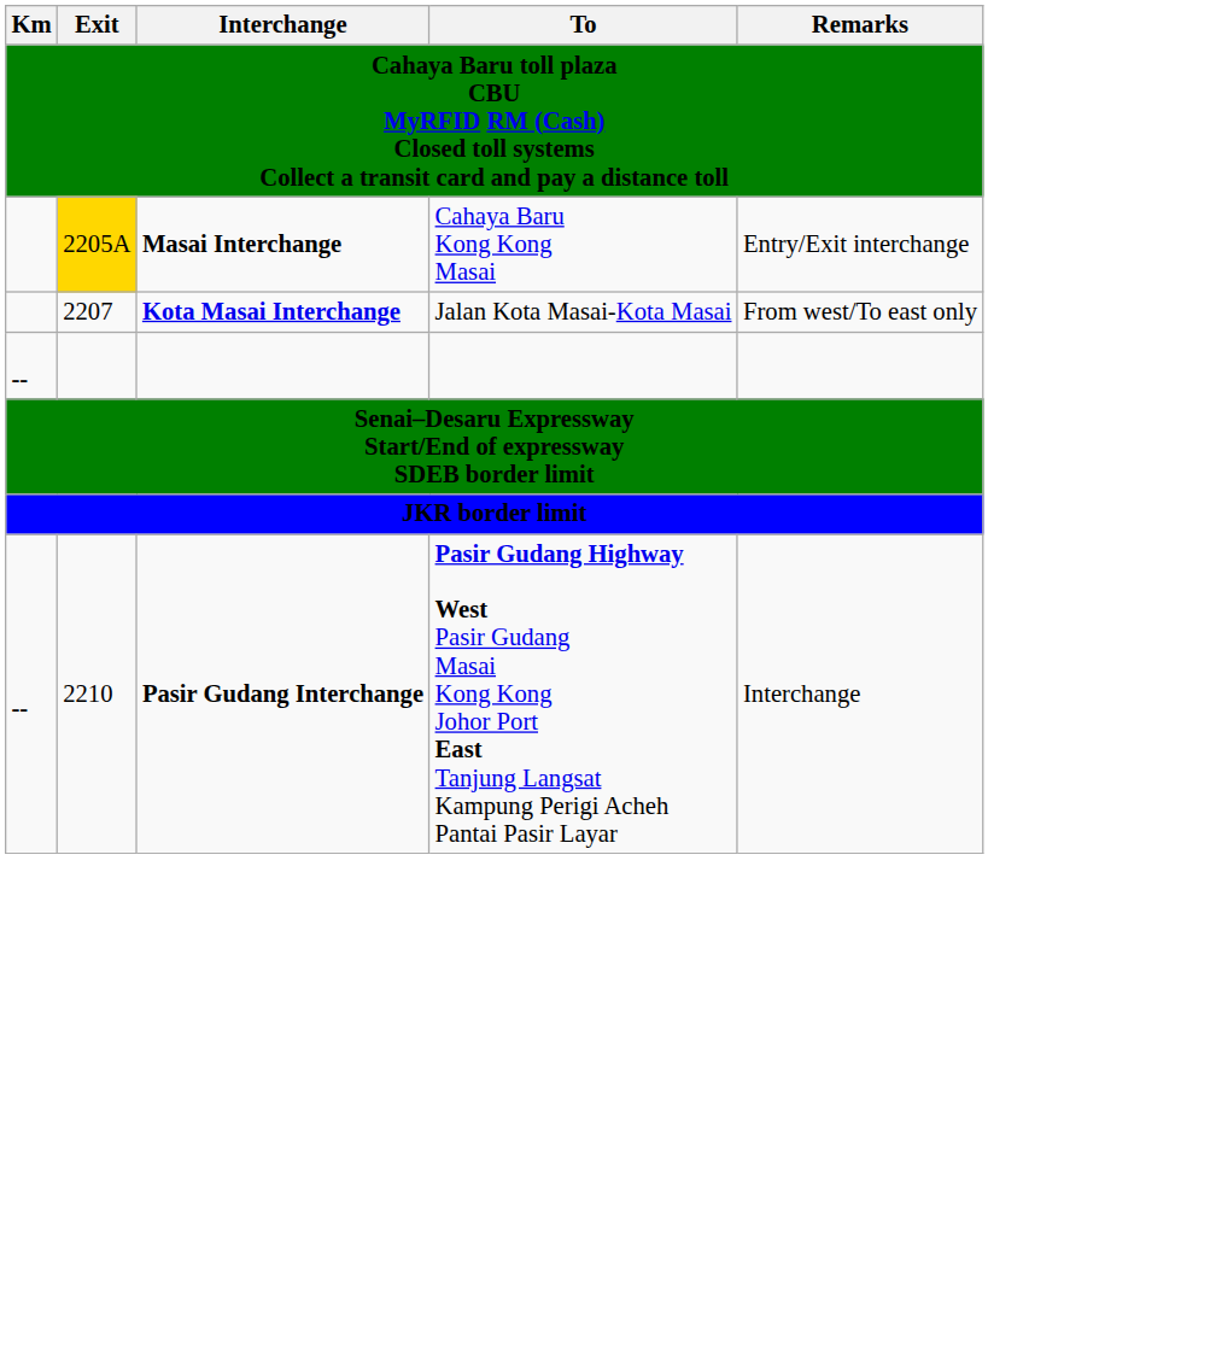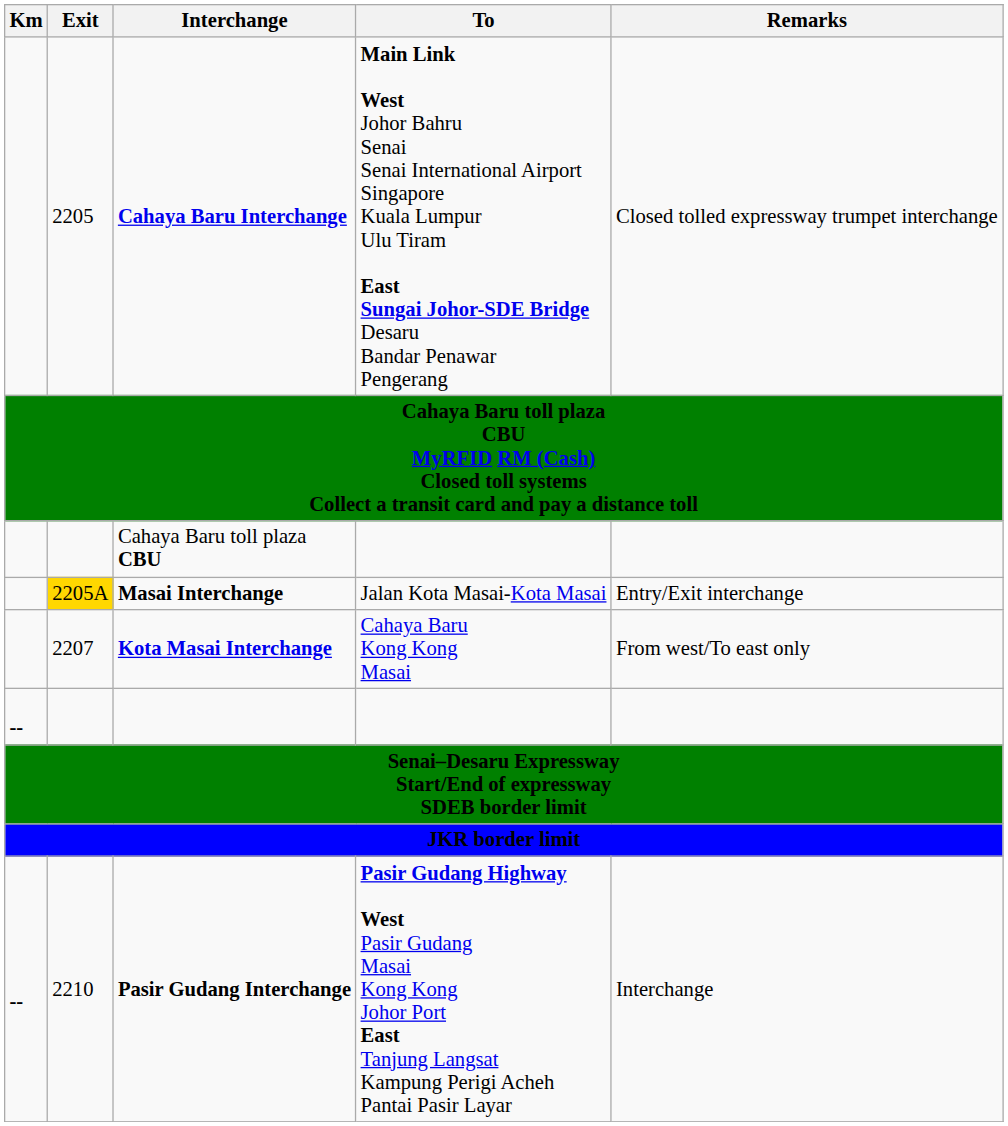 <table class=wikitable>
 <tr>
 <th>Km</th>
 <th>Exit</th>
 <th>Interchange</th>
 <th>To</th>
 <th>Remarks</th>
 </tr>
 <tr>
+<td></td>
+<td>2205</td>
+<td><strong><a href='#'>Cahaya Baru Interchange</a></strong></td>
+<td> <strong>Main Link</strong><br><br><strong>West</strong><br>  Johor Bahru<br> Senai<br> Senai International Airport <br>    Singapore<br>  Kuala Lumpur<br>  Ulu Tiram<br><br><strong>East</strong><br><strong><a href='#'>Sungai Johor-SDE Bridge</a></strong><br> Desaru<br> Bandar Penawar<br> Pengerang</td>
+<td>Closed tolled expressway trumpet interchange</td>
+</tr>
+<tr>
 <td colspan=5 style="width:600px; text-align:center; background:green;"><strong><span>Cahaya Baru toll plaza<br>CBU<br>   <a href='#'><span>My</span><span>RFID</span></a> <a href='#'><span>RM (Cash)</span></a><br>Closed toll systems<br>Collect a transit card and pay a distance toll</span></strong></td>
+</tr>
+<tr>
+<td></td>
+<td></td>
+<td> Cahaya Baru toll plaza<br><strong>CBU</strong></td>
+<td>   </td>
+<td></td>
 </tr>
 <tr>
 <td></td>
 <td style="background: gold;">2205A</td>
 <td><strong>Masai Interchange</strong></td>
-<td> <a href='#'>Cahaya Baru</a><br> <a href='#'>Kong Kong</a><br> <a href='#'>Masai</a></td>
+<td>Jalan Kota Masai-<a href='#'>Kota Masai</a></td>
 <td>Entry/Exit interchange</td>
 </tr>
 <tr>
 <td></td>
 <td>2207</td>
 <td><strong><a href='#'>Kota Masai Interchange</a></strong></td>
-<td>Jalan Kota Masai-<a href='#'>Kota Masai</a></td>
+<td> <a href='#'>Cahaya Baru</a><br> <a href='#'>Kong Kong</a><br> <a href='#'>Masai</a></td>
 <td>From west/To east only</td>
 </tr>
 <tr>
 <td><br><strong>--</strong></td>
 <td></td>
 <td></td>
 <td></td>
 <td></td>
 </tr>
 <tr>
 <td colspan=5 style="width:600px; text-align:center; background:green;"><strong><span> Senai–Desaru Expressway<br>Start/End of expressway<br>SDEB border limit</span></strong></td>
 </tr>
 <tr>
 <td colspan=5 style="width:600px; text-align:center; background:blue;"><strong><span>JKR border limit</span></strong></td>
 </tr>
 <tr>
 <td><br><strong>--</strong></td>
 <td>2210</td>
 <td><strong>Pasir Gudang Interchange</strong></td>
 <td> <strong><a href='#'>Pasir Gudang Highway</a></strong><br><br><strong>West</strong><br> <a href='#'>Pasir Gudang</a><br> <a href='#'>Masai</a><br> <a href='#'>Kong Kong</a><br> <a href='#'>Johor Port</a> <br><strong>East</strong><br> <a href='#'>Tanjung Langsat</a><br> Kampung Perigi Acheh<br> Pantai Pasir Layar</td>
 <td>Interchange</td>
 </tr>
 </table>
